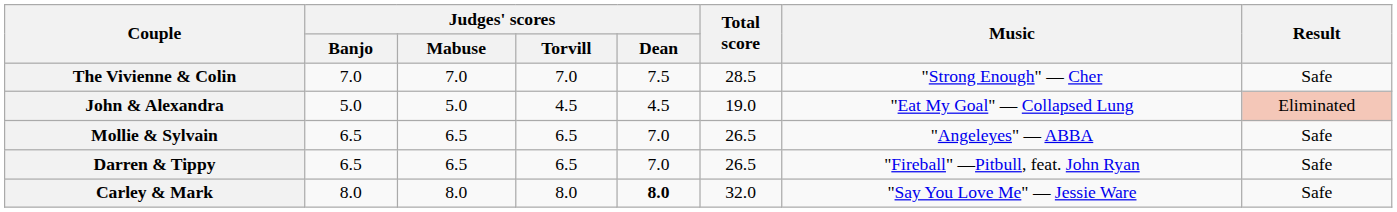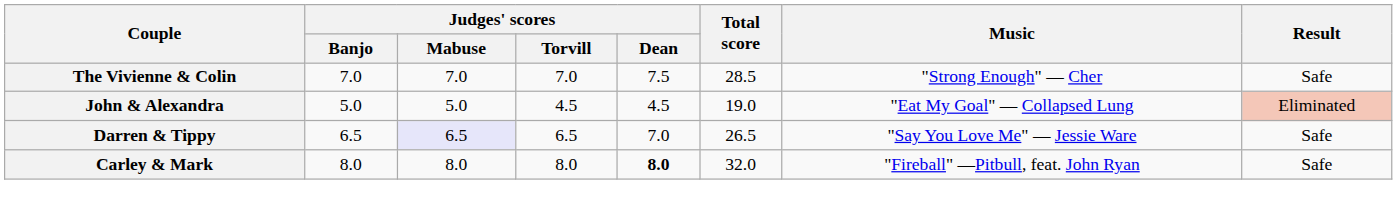 <table class="wikitable sortable" style="text-align:center; font-size:90%; width:90%">
 <tr>
 <th scope="col" rowspan=2>Couple</th>
 <th scope="col" colspan=4 class="unsortable">Judges' scores</th>
 <th scope="col" rowspan=2>Total<br>score</th>
 <th scope="col" rowspan=2 class="unsortable">Music</th>
 <th scope="col" rowspan=2 class="unsortable">Result</th>
 </tr>
 <tr>
 <th class="unsortable">Banjo</th>
 <th class="unsortable">Mabuse</th>
 <th class="unsortable">Torvill</th>
 <th class="unsortable">Dean</th>
 </tr>
 <tr>
 <th scope="row">The Vivienne & Colin</th>
 <td>7.0</td>
 <td>7.0</td>
 <td>7.0</td>
 <td>7.5</td>
 <td>28.5</td>
 <td>"<a href='#'>Strong Enough</a>" — <a href='#'>Cher</a></td>
 <td>Safe</td>
 </tr>
 <tr>
 <th scope="row">John & Alexandra</th>
 <td>5.0</td>
 <td>5.0</td>
 <td>4.5</td>
 <td>4.5</td>
 <td>19.0</td>
 <td>"<a href='#'>Eat My Goal</a>" — <a href='#'>Collapsed Lung</a></td>
 <td bgcolor="f4c7b8">Eliminated</td>
 </tr>
 <tr>
-<th scope="row">Mollie & Sylvain</th>
+<th scope="row">Darren & Tippy</th>
 <td>6.5</td>
-<td>6.5</td>
+<td style="background: lavender;">6.5</td>
 <td>6.5</td>
 <td>7.0</td>
 <td>26.5</td>
-<td>"<a href='#'>Angeleyes</a>" — <a href='#'>ABBA</a></td>
-<td>Safe</td>
-</tr>
-<tr>
-<th scope="row">Darren & Tippy</th>
-<td>6.5</td>
-<td>6.5</td>
-<td>6.5</td>
-<td>7.0</td>
-<td>26.5</td>
-<td>"<a href='#'>Fireball</a>"  —<a href='#'>Pitbull</a>, feat. <a href='#'>John Ryan</a></td>
+<td>"<a href='#'>Say You Love Me</a>" — <a href='#'>Jessie Ware</a></td>
 <td>Safe</td>
 </tr>
 <tr>
 <th scope="row">Carley & Mark</th>
 <td>8.0</td>
 <td>8.0</td>
 <td>8.0</td>
 <td><strong>8.0</strong></td>
 <td>32.0</td>
-<td>"<a href='#'>Say You Love Me</a>" — <a href='#'>Jessie Ware</a></td>
+<td>"<a href='#'>Fireball</a>"  —<a href='#'>Pitbull</a>, feat. <a href='#'>John Ryan</a></td>
 <td>Safe</td>
 </tr>
 </table>
